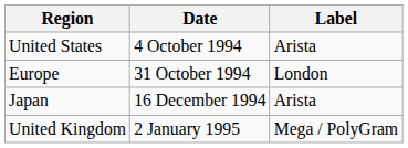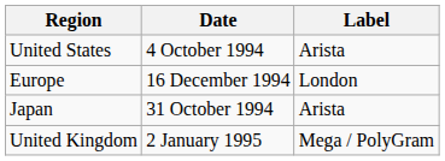 <table class="wikitable">
 <tr>
 <th scope="col">Region</th>
 <th scope="col">Date</th>
 <th scope="col">Label</th>
 </tr>
 <tr>
 <td scope="row">United States</td>
 <td>4 October 1994</td>
 <td>Arista</td>
 </tr>
 <tr>
 <td scope="row">Europe</td>
-<td>31 October 1994</td>
+<td>16 December 1994</td>
 <td>London</td>
 </tr>
 <tr>
 <td scope="row">Japan</td>
-<td>16 December 1994</td>
+<td>31 October 1994</td>
 <td>Arista</td>
 </tr>
 <tr>
 <td scope="row">United Kingdom</td>
 <td>2 January 1995</td>
 <td>Mega / PolyGram</td>
 </tr>
 </table>
